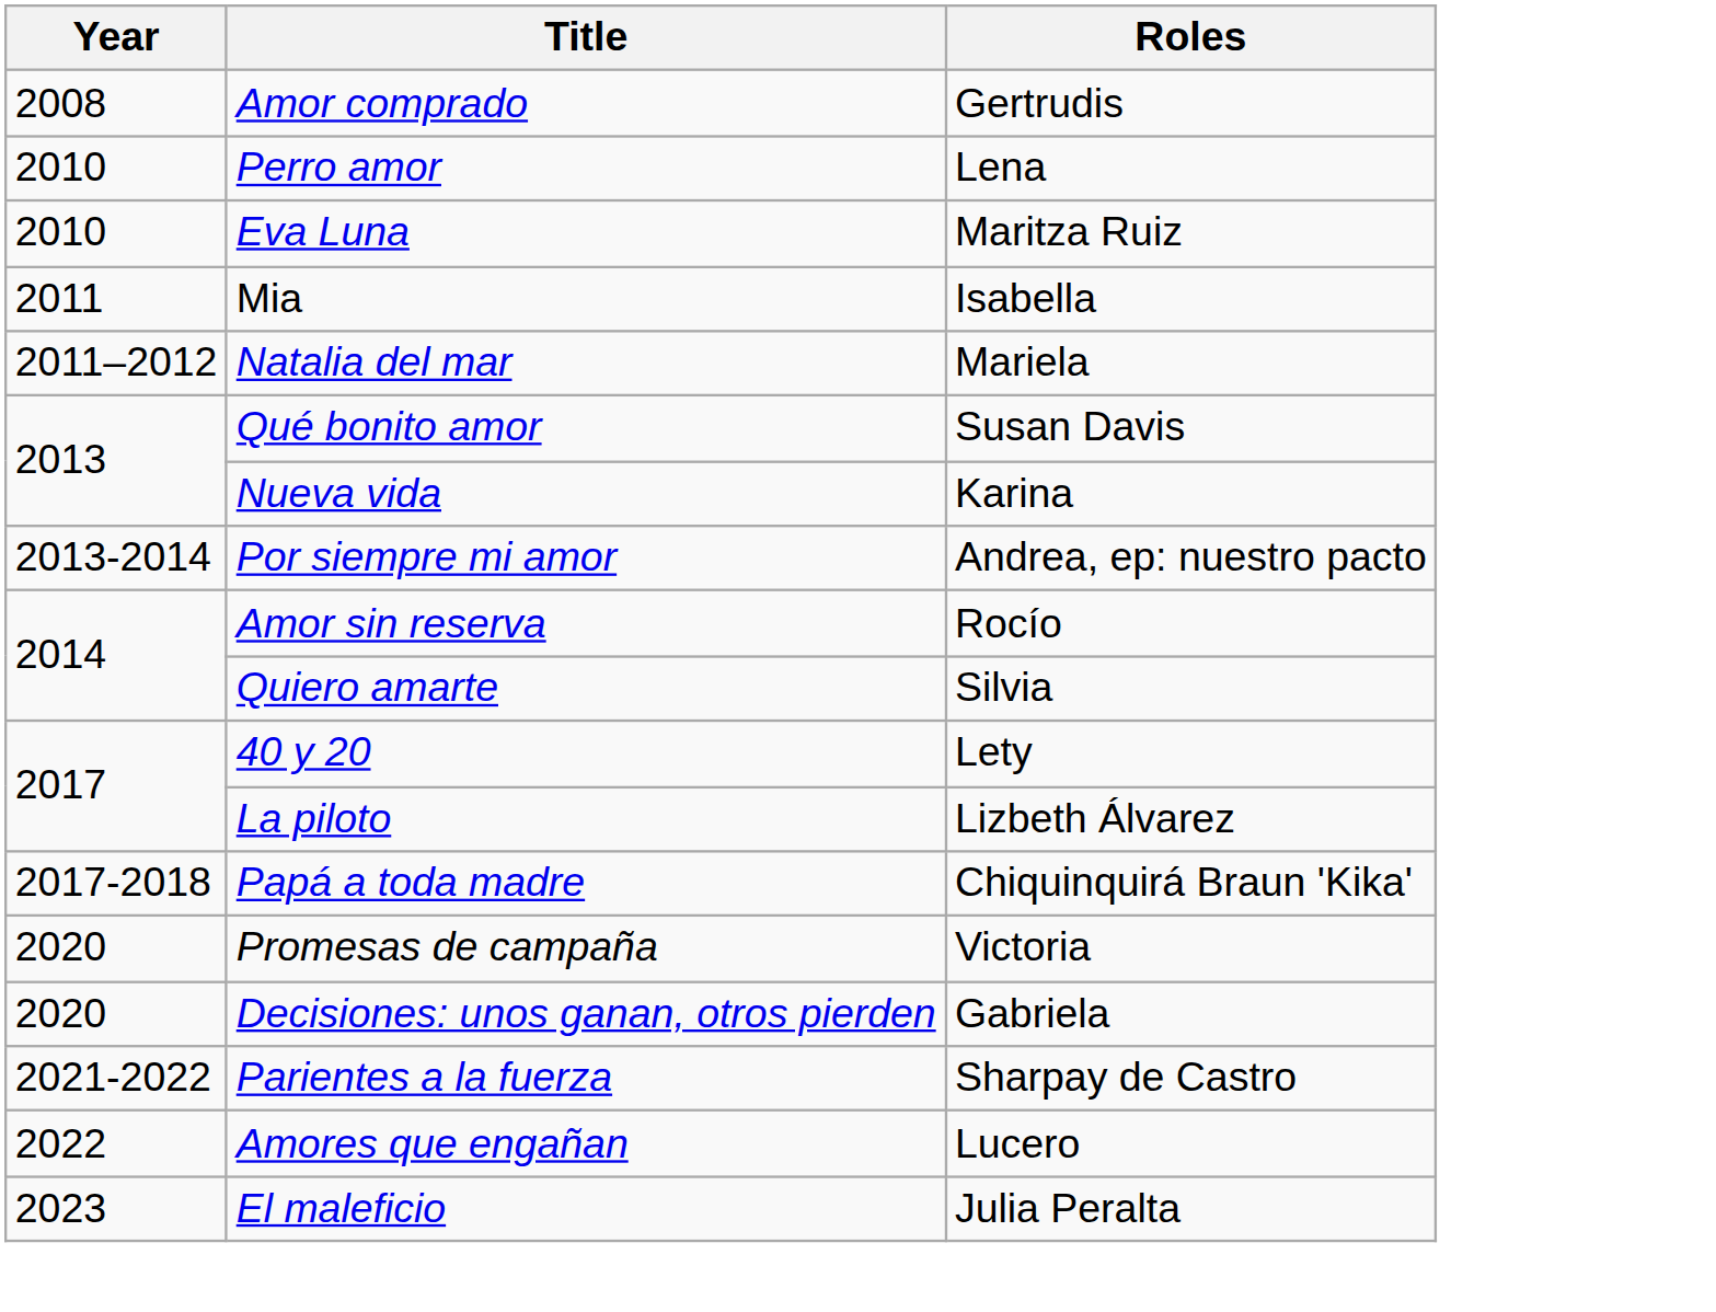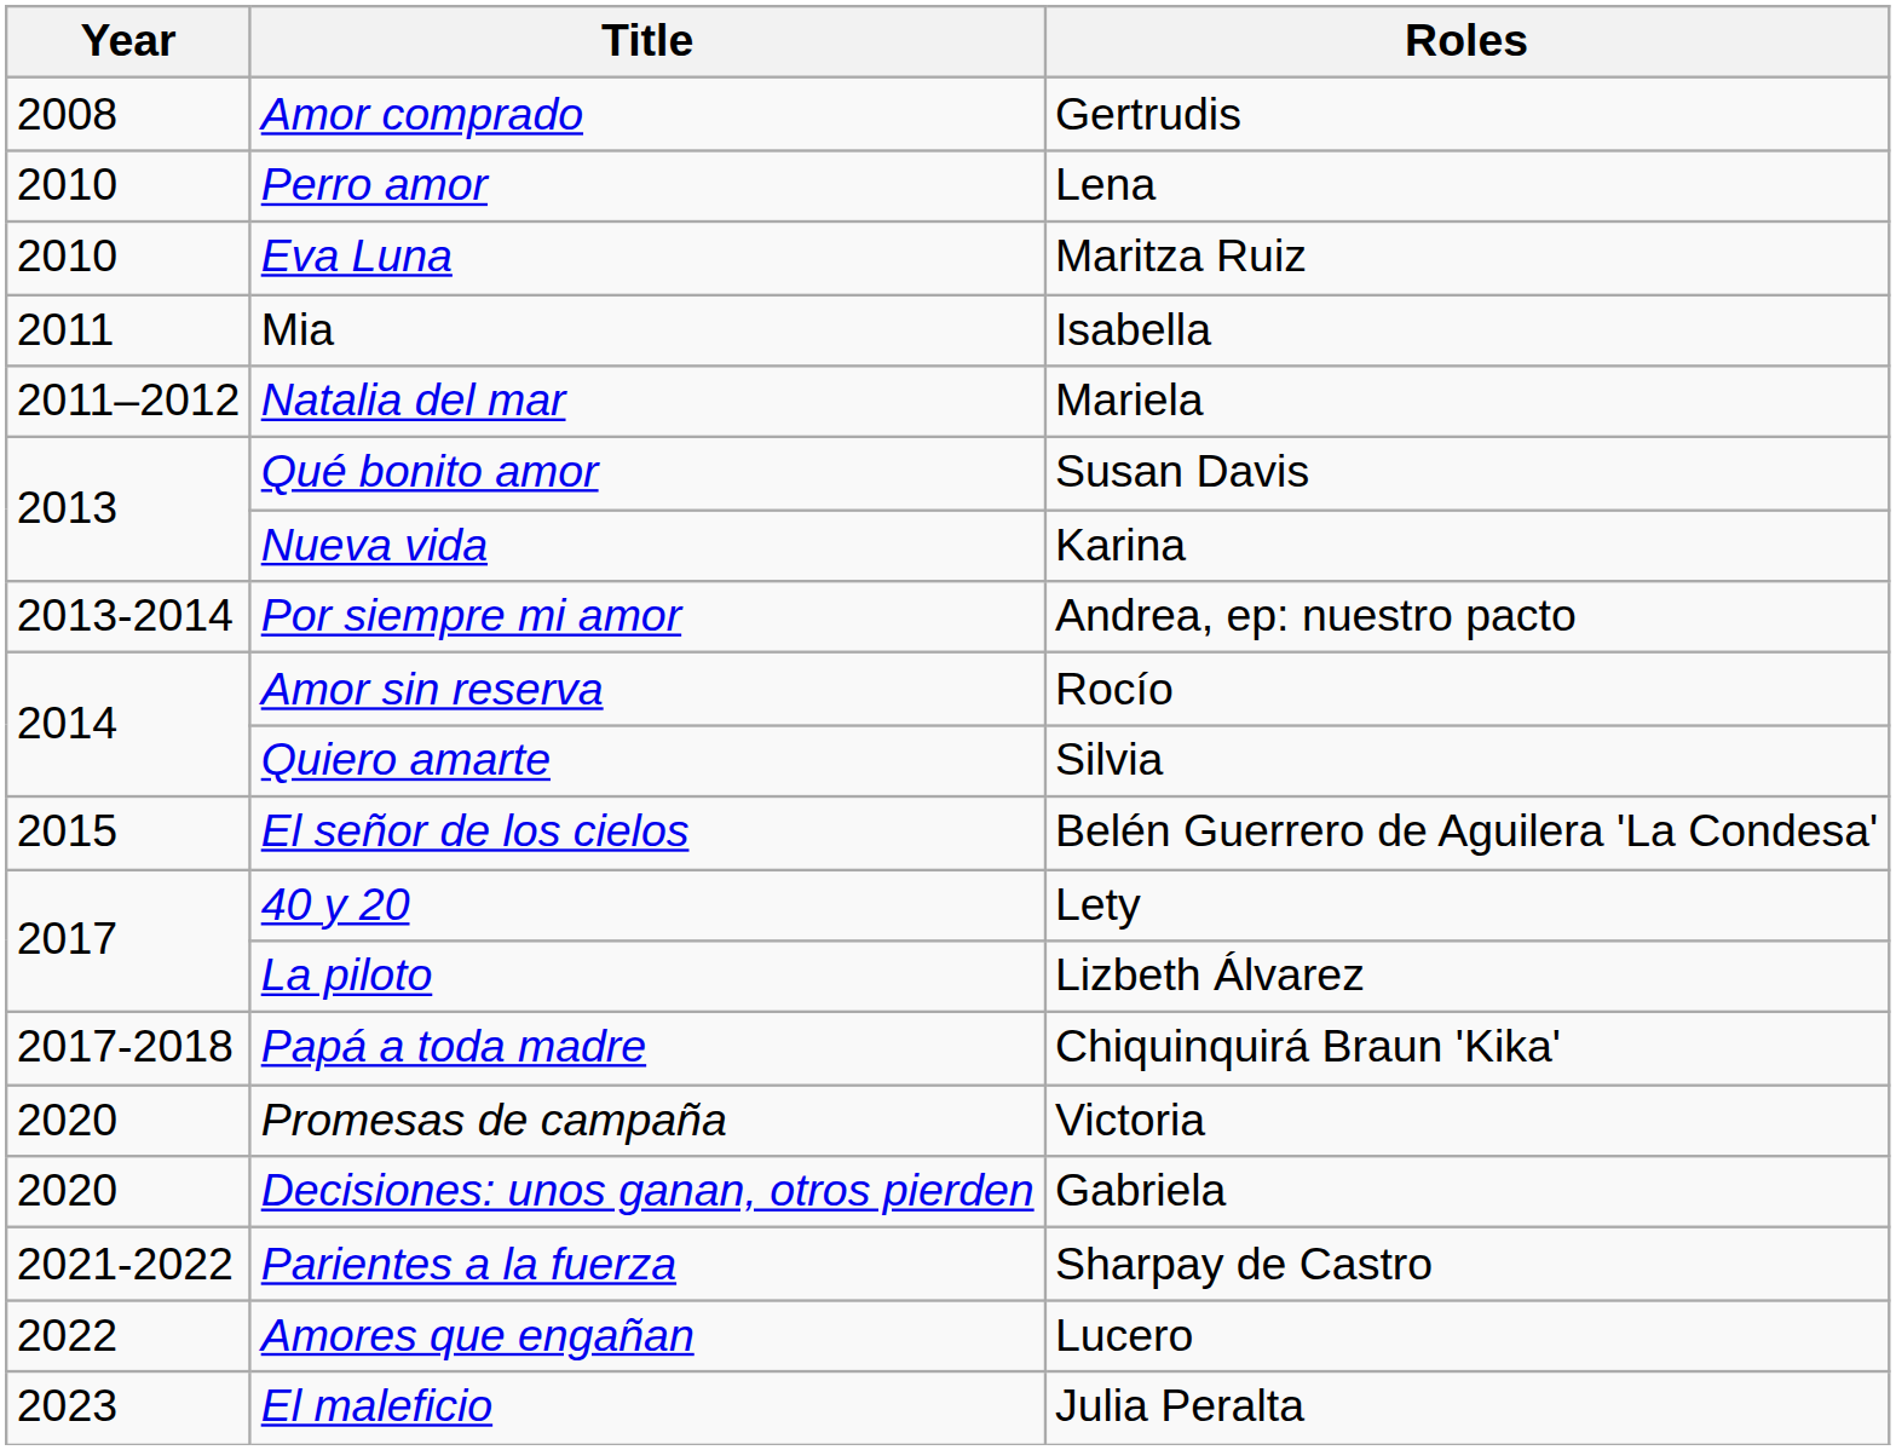 <table class="wikitable sortable">
 <tr>
 <th>Year</th>
 <th>Title</th>
 <th>Roles</th>
 </tr>
 <tr>
 <td>2008</td>
 <td><em><a href='#'>Amor comprado</a></em></td>
 <td>Gertrudis</td>
 </tr>
 <tr>
 <td>2010</td>
 <td><em><a href='#'>Perro amor</a></em></td>
 <td>Lena</td>
 </tr>
 <tr>
 <td>2010</td>
 <td><em><a href='#'>Eva Luna</a></em></td>
 <td>Maritza Ruiz</td>
 </tr>
 <tr>
 <td>2011</td>
 <td>Mia</td>
 <td>Isabella</td>
 </tr>
 <tr>
 <td>2011–2012</td>
 <td><em><a href='#'>Natalia del mar</a></em></td>
 <td>Mariela</td>
 </tr>
 <tr>
 <td rowspan="2">2013</td>
 <td><em><a href='#'>Qué bonito amor</a></em></td>
 <td>Susan Davis</td>
 </tr>
 <tr>
 <td><em><a href='#'>Nueva vida</a></em></td>
 <td>Karina</td>
 </tr>
 <tr>
 <td>2013-2014</td>
 <td><em><a href='#'>Por siempre mi amor</a></em></td>
 <td>Andrea, ep: nuestro pacto</td>
 </tr>
 <tr>
 <td rowspan="2">2014</td>
 <td><em><a href='#'>Amor sin reserva</a></em></td>
 <td>Rocío</td>
 </tr>
 <tr>
 <td><em><a href='#'>Quiero amarte</a></em></td>
 <td>Silvia</td>
 </tr>
 <tr>
+<td>2015</td>
+<td><em><a href='#'>El señor de los cielos</a></em></td>
+<td>Belén Guerrero de Aguilera 'La Condesa'</td>
+</tr>
+<tr>
 <td rowspan="2">2017</td>
 <td><em><a href='#'>40 y 20</a></em></td>
 <td>Lety</td>
 </tr>
 <tr>
 <td><em><a href='#'>La piloto</a></em></td>
 <td>Lizbeth Álvarez</td>
 </tr>
 <tr>
 <td>2017-2018</td>
 <td><em><a href='#'>Papá a toda madre</a></em></td>
 <td>Chiquinquirá Braun  'Kika'</td>
 </tr>
 <tr>
 <td>2020</td>
 <td><em>Promesas de campaña</em></td>
 <td>Victoria</td>
 </tr>
 <tr>
 <td>2020</td>
 <td><em><a href='#'>Decisiones: unos ganan, otros pierden</a></em></td>
 <td>Gabriela</td>
 </tr>
 <tr>
 <td>2021-2022</td>
 <td><em><a href='#'>Parientes a la fuerza</a></em></td>
 <td>Sharpay de Castro</td>
 </tr>
 <tr>
 <td>2022</td>
 <td><em><a href='#'>Amores que engañan</a></em></td>
 <td>Lucero</td>
 </tr>
 <tr>
 <td>2023</td>
 <td><em><a href='#'>El maleficio</a></em></td>
 <td>Julia Peralta</td>
 </tr>
 </table>
